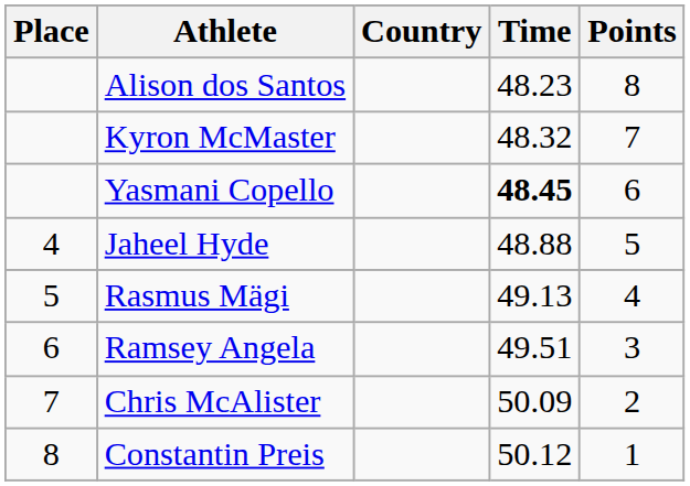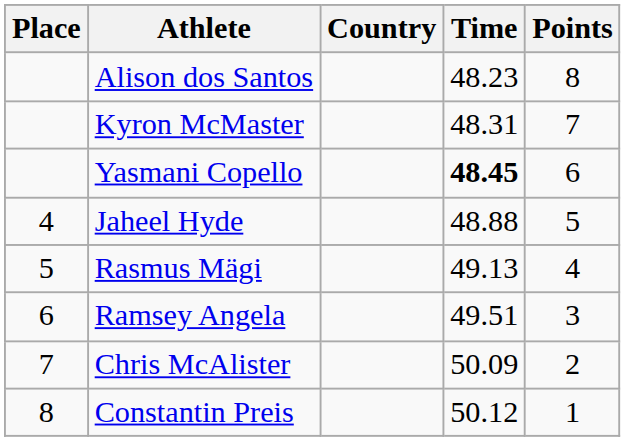 <table class="wikitable">
 <tr>
 <th>Place</th>
 <th>Athlete</th>
 <th>Country</th>
 <th>Time</th>
 <th>Points</th>
 </tr>
 <tr>
 <td align=center></td>
 <td><a href='#'>Alison dos Santos</a></td>
 <td></td>
 <td>48.23</td>
 <td align=center>8</td>
 </tr>
 <tr>
 <td align=center></td>
 <td><a href='#'>Kyron McMaster</a></td>
 <td></td>
-<td>48.32</td>
+<td>48.31</td>
 <td align=center>7</td>
 </tr>
 <tr>
 <td align=center></td>
 <td><a href='#'>Yasmani Copello</a></td>
 <td></td>
 <td><strong>48.45</strong></td>
 <td align=center>6</td>
 </tr>
 <tr>
 <td align=center>4</td>
 <td><a href='#'>Jaheel Hyde</a></td>
 <td></td>
 <td>48.88</td>
 <td align=center>5</td>
 </tr>
 <tr>
 <td align=center>5</td>
 <td><a href='#'>Rasmus Mägi</a></td>
 <td></td>
 <td>49.13</td>
 <td align=center>4</td>
 </tr>
 <tr>
 <td align=center>6</td>
 <td><a href='#'>Ramsey Angela</a></td>
 <td></td>
 <td>49.51</td>
 <td align=center>3</td>
 </tr>
 <tr>
 <td align=center>7</td>
 <td><a href='#'>Chris McAlister</a></td>
 <td></td>
 <td>50.09</td>
 <td align=center>2</td>
 </tr>
 <tr>
 <td align=center>8</td>
 <td><a href='#'>Constantin Preis</a></td>
 <td></td>
 <td>50.12</td>
 <td align=center>1</td>
 </tr>
 </table>
